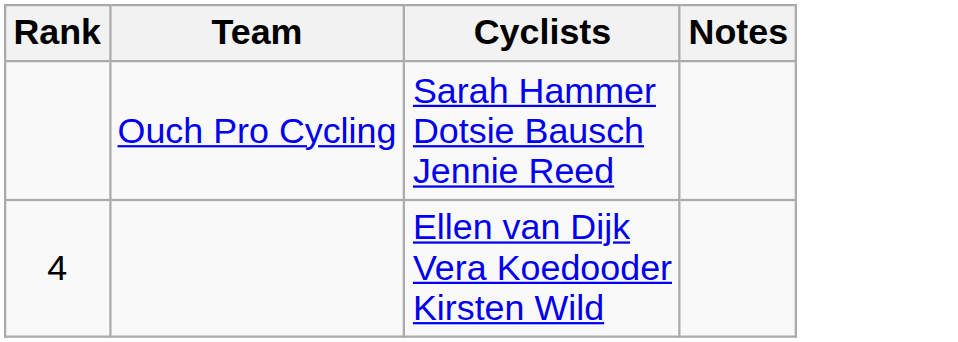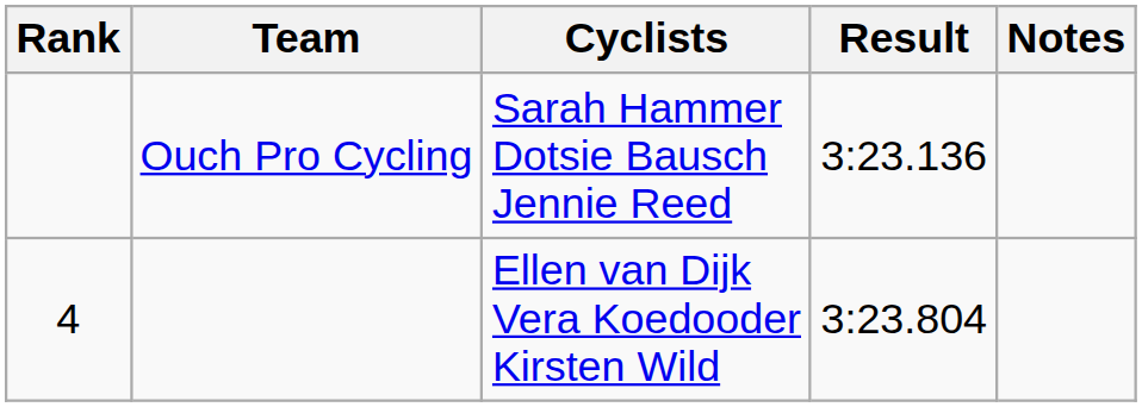 <table class="wikitable sortable" style="text-align:center;">
 <tr>
 <th>Rank</th>
 <th>Team</th>
 <th class="unsortable">Cyclists</th>
+<th>Result</th>
 <th class="unsortable">Notes</th>
 </tr>
 <tr>
 <td></td>
 <td align="left"><a href='#'>Ouch Pro Cycling</a></td>
 <td align="left"><a href='#'>Sarah Hammer</a><br><a href='#'>Dotsie Bausch</a><br><a href='#'>Jennie Reed</a></td>
+<td>3:23.136</td>
 <td></td>
 </tr>
 <tr>
 <td>4</td>
 <td align="left"></td>
 <td align="left"><a href='#'>Ellen van Dijk</a><br><a href='#'>Vera Koedooder</a><br><a href='#'>Kirsten Wild</a></td>
+<td>3:23.804</td>
 <td></td>
 </tr>
 </table>
